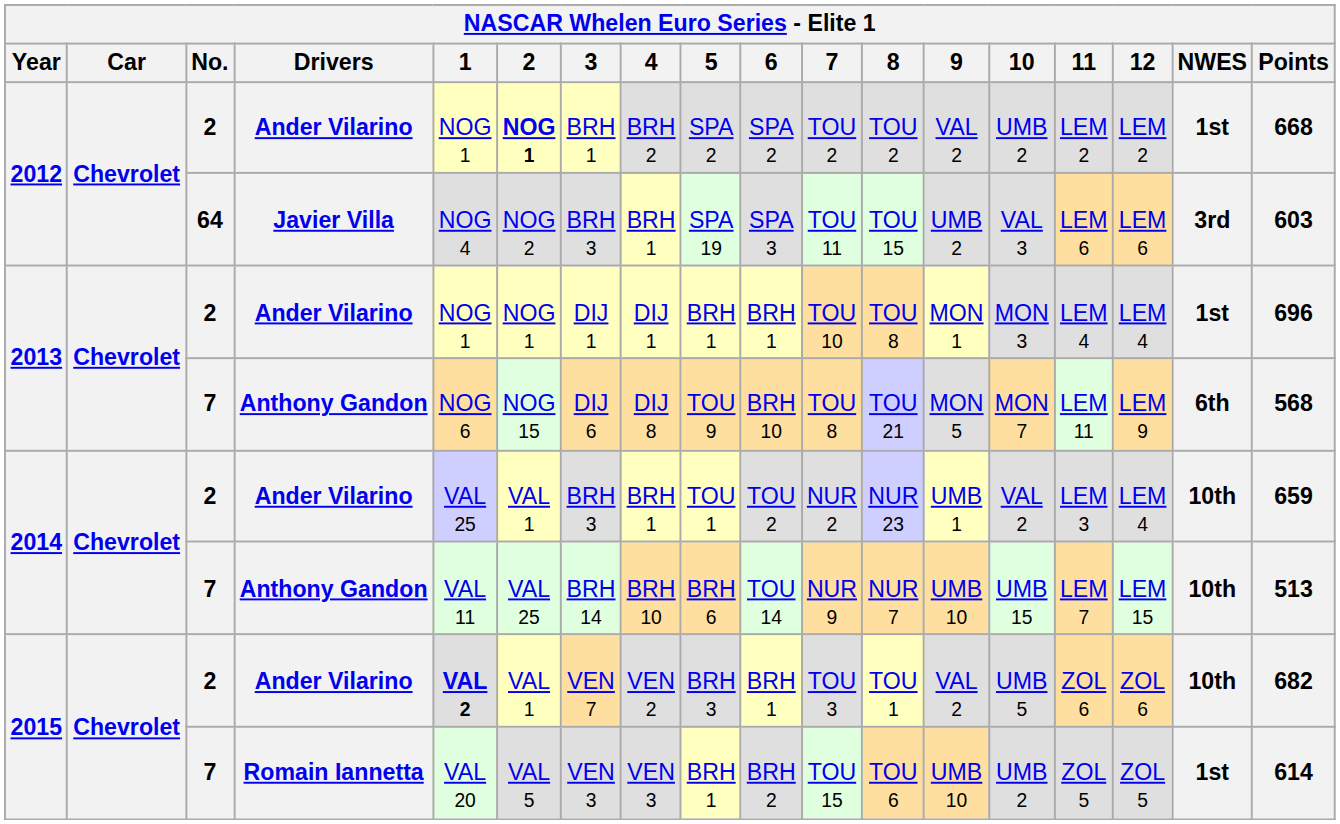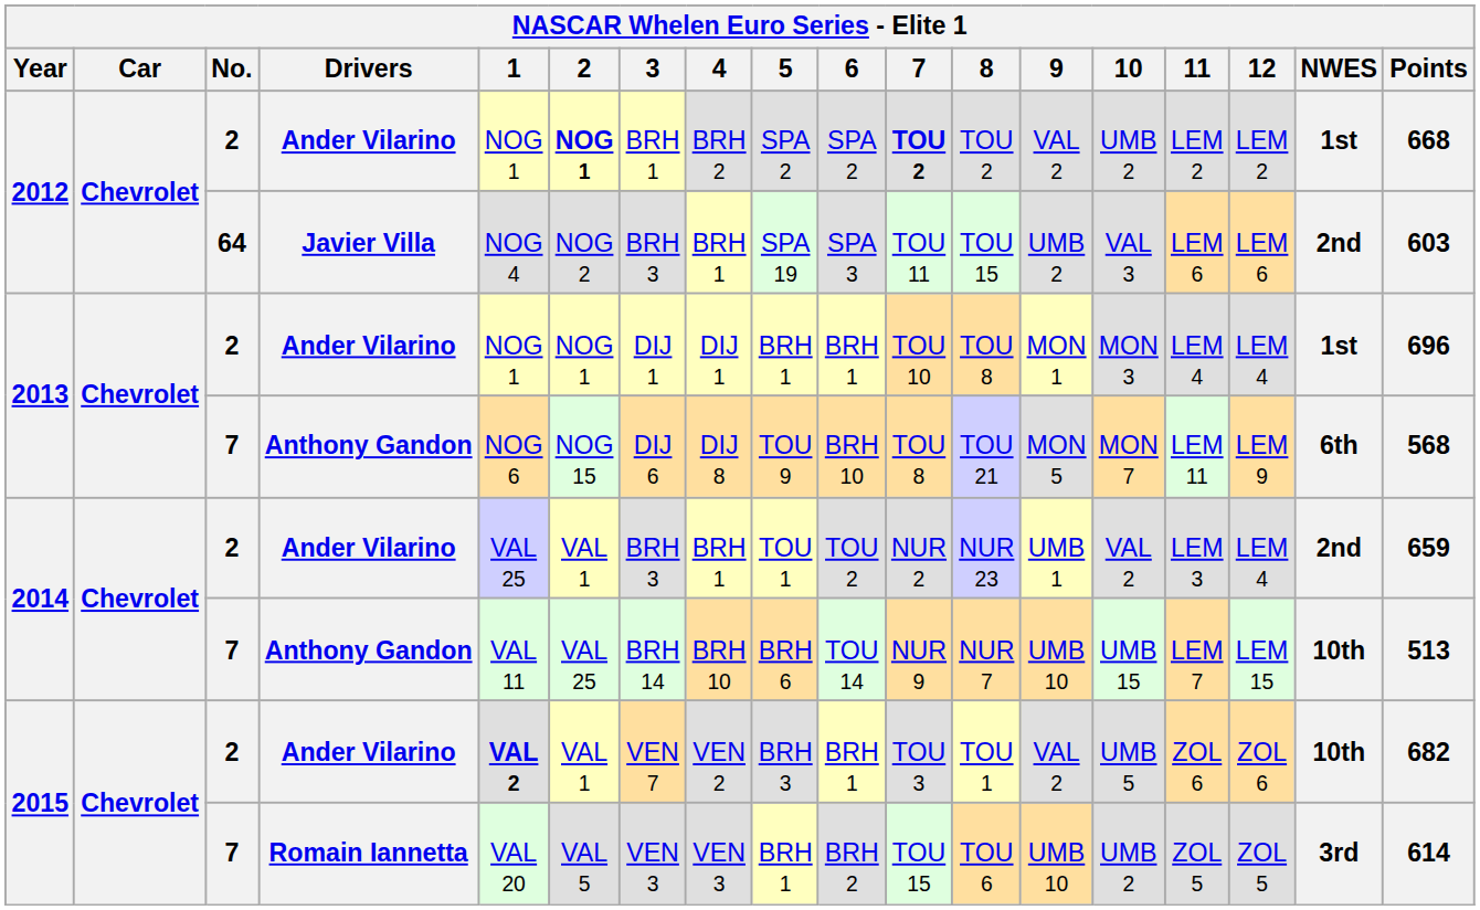 <table class="wikitable collapsible collapsed" style="text-align:center; font-size:75%">
 <tr>
 <th colspan=18><a href='#'>NASCAR Whelen Euro Series</a> - Elite 1</th>
 </tr>
 <tr>
 <th>Year</th>
 <th>Car</th>
 <th>No.</th>
 <th>Drivers</th>
 <th>1</th>
 <th>2</th>
 <th>3</th>
 <th>4</th>
 <th>5</th>
 <th>6</th>
 <th>7</th>
 <th>8</th>
 <th>9</th>
 <th>10</th>
 <th>11</th>
 <th>12</th>
 <th>NWES</th>
 <th>Points</th>
 </tr>
 <tr>
 <th rowspan=2><a href='#'>2012</a></th>
 <th rowspan=2><a href='#'>Chevrolet</a></th>
 <th>2</th>
 <th align="left"> <a href='#'>Ander Vilarino</a></th>
 <td style="background-color:#FFFFBF"> <br> <a href='#'>NOG</a><br><small>1</small></td>
 <td style="background-color:#FFFFBF"><strong> <br><a href='#'>NOG</a><br><small>1</small></strong></td>
 <td style="background-color:#FFFFBF"> <br><a href='#'>BRH</a><br><small>1</small></td>
 <td style="background-color:#DFDFDF"> <br><a href='#'>BRH</a><br><small>2</small></td>
 <td style="background-color:#DFDFDF"> <br><a href='#'>SPA</a><br><small>2</small></td>
 <td style="background-color:#DFDFDF"> <br><a href='#'>SPA</a><br><small>2</small></td>
-<td style="background-color:#DFDFDF"> <br><a href='#'>TOU</a><br><small>2</small></td>
+<td style="background-color:#DFDFDF"><strong> <br><a href='#'>TOU</a><br><small>2</small></strong></td>
 <td style="background-color:#DFDFDF"> <br><a href='#'>TOU</a><br><small>2</small></td>
 <td style="background-color:#DFDFDF"> <br><a href='#'>VAL</a><br><small>2</small></td>
 <td style="background-color:#DFDFDF"> <br><a href='#'>UMB</a><br><small>2</small></td>
 <td style="background-color:#DFDFDF"> <br><a href='#'>LEM</a><br><small>2</small></td>
 <td style="background-color:#DFDFDF"> <br><a href='#'>LEM</a><br><small>2</small></td>
 <th>1st</th>
 <th>668</th>
 </tr>
 <tr>
 <th>64</th>
 <th align="left"> <a href='#'>Javier Villa</a></th>
 <td style="background-color:#DFDFDF"> <br> <a href='#'>NOG</a><br><small>4</small></td>
 <td style="background-color:#DFDFDF"> <br><a href='#'>NOG</a><br><small>2</small></td>
 <td style="background-color:#DFDFDF"> <br><a href='#'>BRH</a><br><small>3</small></td>
 <td style="background-color:#FFFFBF"> <br><a href='#'>BRH</a><br><small>1</small></td>
 <td style="background-color:#DFFFDF"> <br><a href='#'>SPA</a><br><small>19</small></td>
 <td style="background-color:#DFDFDF"> <br><a href='#'>SPA</a><br><small>3</small></td>
 <td style="background-color:#DFFFDF"> <br><a href='#'>TOU</a><br><small>11</small></td>
 <td style="background-color:#DFFFDF"> <br><a href='#'>TOU</a><br><small>15</small></td>
 <td style="background-color:#DFDFDF"> <br><a href='#'>UMB</a><br><small>2</small></td>
 <td style="background-color:#DFDFDF"> <br><a href='#'>VAL</a><br><small>3</small></td>
 <td style="background-color:#FFDF9F"> <br><a href='#'>LEM</a><br><small>6</small></td>
 <td style="background-color:#FFDF9F"> <br><a href='#'>LEM</a><br><small>6</small></td>
-<th>3rd</th>
+<th>2nd</th>
 <th>603</th>
 </tr>
 <tr>
 <th rowspan=2><a href='#'>2013</a></th>
 <th rowspan=2><a href='#'>Chevrolet</a></th>
 <th>2</th>
 <th align="left"> <a href='#'>Ander Vilarino</a></th>
 <td style="background-color:#FFFFBF"> <br><a href='#'>NOG</a><br><small>1</small></td>
 <td style="background-color:#FFFFBF"> <br><a href='#'>NOG</a><br><small>1</small></td>
 <td style="background-color:#FFFFBF"> <br><a href='#'>DIJ</a><br><small>1</small></td>
 <td style="background-color:#FFFFBF"> <br><a href='#'>DIJ</a><br><small>1</small></td>
 <td style="background-color:#FFFFBF"> <br><a href='#'>BRH</a><br><small>1</small></td>
 <td style="background-color:#FFFFBF"> <br><a href='#'>BRH</a><br><small>1</small></td>
 <td style="background-color:#FFDF9F"> <br><a href='#'>TOU</a><br><small>10</small></td>
 <td style="background-color:#FFDF9F"> <br><a href='#'>TOU</a><br><small>8</small></td>
 <td style="background-color:#FFFFBF"> <br><a href='#'>MON</a><br><small>1</small></td>
 <td style="background-color:#DFDFDF"> <br><a href='#'>MON</a><br><small>3</small></td>
 <td style="background-color:#DFDFDF"> <br><a href='#'>LEM</a><br><small>4</small></td>
 <td style="background-color:#DFDFDF"> <br><a href='#'>LEM</a><br><small>4</small></td>
 <th>1st</th>
 <th>696</th>
 </tr>
 <tr>
 <th>7</th>
 <th align="left"> <a href='#'>Anthony Gandon</a></th>
 <td style="background-color:#FFDF9F"> <br><a href='#'>NOG</a><br><small>6</small></td>
 <td style="background-color:#DFFFDF"> <br><a href='#'>NOG</a><br><small>15</small></td>
 <td style="background-color:#FFDF9F"> <br><a href='#'>DIJ</a><br><small>6</small></td>
 <td style="background-color:#FFDF9F"> <br><a href='#'>DIJ</a><br><small>8</small></td>
 <td style="background-color:#FFDF9F"> <br><a href='#'>TOU</a><br><small>9</small></td>
 <td style="background-color:#FFDF9F"> <br><a href='#'>BRH</a><br><small>10</small></td>
 <td style="background-color:#FFDF9F"> <br><a href='#'>TOU</a><br><small>8</small></td>
 <td style="background-color:#CFCFFF"> <br><a href='#'>TOU</a><br><small>21</small></td>
 <td style="background-color:#DFDFDF"> <br><a href='#'>MON</a><br><small>5</small></td>
 <td style="background-color:#FFDF9F"> <br><a href='#'>MON</a><br><small>7</small></td>
 <td style="background-color:#DFFFDF"> <br><a href='#'>LEM</a><br><small>11</small></td>
 <td style="background-color:#FFDF9F"> <br><a href='#'>LEM</a><br><small>9</small></td>
 <th>6th</th>
 <th>568</th>
 </tr>
 <tr>
 <th rowspan=2><a href='#'>2014</a></th>
 <th rowspan=2><a href='#'>Chevrolet</a></th>
 <th>2</th>
 <th align="left"> <a href='#'>Ander Vilarino</a></th>
 <td style="background-color:#CFCFFF"> <br><a href='#'>VAL</a><br><small>25</small></td>
 <td style="background-color:#FFFFBF"> <br><a href='#'>VAL</a><br><small>1</small></td>
 <td style="background-color:#DFDFDF"> <br><a href='#'>BRH</a><br><small>3</small></td>
 <td style="background-color:#FFFFBF"> <br><a href='#'>BRH</a><br><small>1</small></td>
 <td style="background-color:#FFFFBF"> <br><a href='#'>TOU</a><br><small>1</small></td>
 <td style="background-color:#DFDFDF"> <br><a href='#'>TOU</a><br><small>2</small></td>
 <td style="background-color:#DFDFDF"> <br><a href='#'>NUR</a><br><small>2</small></td>
 <td style="background-color:#CFCFFF"> <br><a href='#'>NUR</a><br><small>23</small></td>
 <td style="background-color:#FFFFBF"> <br><a href='#'>UMB</a><br><small>1</small></td>
 <td style="background-color:#DFDFDF"> <br><a href='#'>VAL</a><br><small>2</small></td>
 <td style="background-color:#DFDFDF"> <br><a href='#'>LEM</a><br><small>3</small></td>
 <td style="background-color:#DFDFDF"> <br><a href='#'>LEM</a><br><small>4</small></td>
-<th>10th</th>
+<th>2nd</th>
 <th>659</th>
 </tr>
 <tr>
 <th>7</th>
 <th align="left"> <a href='#'>Anthony Gandon</a></th>
 <td style="background-color:#DFFFDF"> <br><a href='#'>VAL</a><br><small>11</small></td>
 <td style="background-color:#DFFFDF"> <br><a href='#'>VAL</a><br><small>25</small></td>
 <td style="background-color:#DFFFDF"> <br><a href='#'>BRH</a><br><small>14</small></td>
 <td style="background-color:#FFDF9F"> <br><a href='#'>BRH</a><br><small>10</small></td>
 <td style="background-color:#FFDF9F"> <br><a href='#'>BRH</a><br><small>6</small></td>
 <td style="background-color:#DFFFDF"> <br><a href='#'>TOU</a><br><small>14</small></td>
 <td style="background-color:#FFDF9F"> <br><a href='#'>NUR</a><br><small>9</small></td>
 <td style="background-color:#FFDF9F"> <br><a href='#'>NUR</a><br><small>7</small></td>
 <td style="background-color:#FFDF9F"> <br><a href='#'>UMB</a><br><small>10</small></td>
 <td style="background-color:#DFFFDF"> <br><a href='#'>UMB</a><br><small>15</small></td>
 <td style="background-color:#FFDF9F"> <br><a href='#'>LEM</a><br><small>7</small></td>
 <td style="background-color:#DFFFDF"> <br><a href='#'>LEM</a><br><small>15</small></td>
 <th>10th</th>
 <th>513</th>
 </tr>
 <tr>
 <th rowspan=2><a href='#'>2015</a></th>
 <th rowspan=2><a href='#'>Chevrolet</a></th>
 <th>2</th>
 <th align="left"> <a href='#'>Ander Vilarino</a></th>
 <td style="background-color:#DFDFDF"><strong> <br><a href='#'>VAL</a><br><small>2</small></strong></td>
 <td style="background-color:#FFFFBF"> <br><a href='#'>VAL</a><br><small>1</small></td>
 <td style="background-color:#FFDF9F"> <br><a href='#'>VEN</a><br><small>7</small></td>
 <td style="background-color:#DFDFDF"> <br><a href='#'>VEN</a><br><small>2</small></td>
 <td style="background-color:#DFDFDF"> <br><a href='#'>BRH</a><br><small>3</small></td>
 <td style="background-color:#FFFFBF"> <br><a href='#'>BRH</a><br><small>1</small></td>
 <td style="background-color:#DFDFDF"> <br><a href='#'>TOU</a><br><small>3</small></td>
 <td style="background-color:#FFFFBF"> <br><a href='#'>TOU</a><br><small>1</small></td>
 <td style="background-color:#DFDFDF"> <br><a href='#'>VAL</a><br><small>2</small></td>
 <td style="background-color:#DFDFDF"> <br><a href='#'>UMB</a><br><small>5</small></td>
 <td style="background-color:#FFDF9F"> <br><a href='#'>ZOL</a><br><small>6</small></td>
 <td style="background-color:#FFDF9F"> <br><a href='#'>ZOL</a><br><small>6</small></td>
 <th>10th</th>
 <th>682</th>
 </tr>
 <tr>
 <th>7</th>
 <th align="left"> <a href='#'>Romain Iannetta</a></th>
 <td style="background-color:#DFFFDF"> <br><a href='#'>VAL</a><br><small>20</small></td>
 <td style="background-color:#DFDFDF"> <br><a href='#'>VAL</a><br><small>5</small></td>
 <td style="background-color:#DFDFDF"> <br><a href='#'>VEN</a><br><small>3</small></td>
 <td style="background-color:#DFDFDF"> <br><a href='#'>VEN</a><br><small>3</small></td>
 <td style="background-color:#FFFFBF"> <br><a href='#'>BRH</a><br><small>1</small></td>
 <td style="background-color:#DFDFDF"> <br><a href='#'>BRH</a><br><small>2</small></td>
 <td style="background-color:#DFFFDF"> <br><a href='#'>TOU</a><br><small>15</small></td>
 <td style="background-color:#FFDF9F"> <br><a href='#'>TOU</a><br><small>6</small></td>
 <td style="background-color:#FFDF9F"> <br><a href='#'>UMB</a><br><small>10</small></td>
 <td style="background-color:#DFDFDF"> <br><a href='#'>UMB</a><br><small>2</small></td>
 <td style="background-color:#DFDFDF"> <br><a href='#'>ZOL</a><br><small>5</small></td>
 <td style="background-color:#DFDFDF"> <br><a href='#'>ZOL</a><br><small>5</small></td>
-<th>1st</th>
+<th>3rd</th>
 <th>614</th>
 </tr>
 </table>
